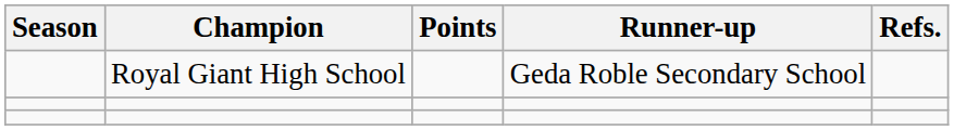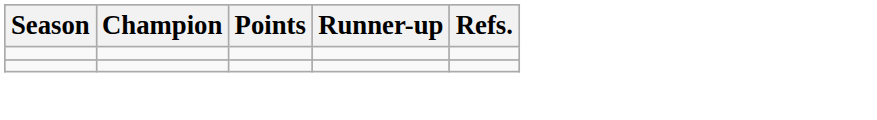 <table class="wikitable">
 <tr>
 <th>Season</th>
 <th>Champion</th>
 <th>Points</th>
 <th>Runner-up</th>
 <th>Refs.</th>
-</tr>
-<tr>
-<td></td>
-<td> Royal Giant High School</td>
-<td></td>
-<td> Geda Roble Secondary School</td>
-<td></td>
 </tr>
 <tr>
 <td></td>
 <td></td>
 <td></td>
 <td></td>
 <td></td>
 </tr>
 <tr>
 <td></td>
 <td></td>
 <td></td>
 <td></td>
 <td></td>
 </tr>
 </table>
